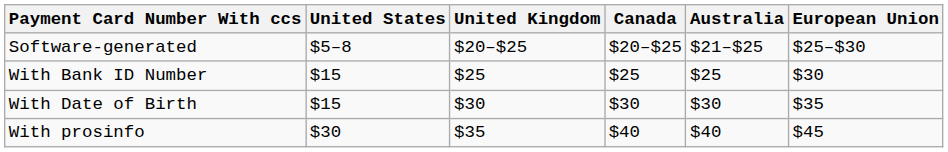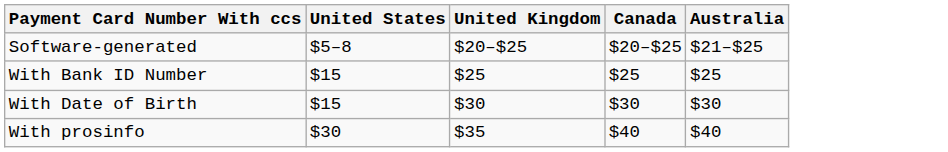 <table class="wikitable">
 <tr>
 <th>Payment Card Number With ccs</th>
 <th>United States</th>
 <th>United Kingdom</th>
 <th>Canada</th>
 <th>Australia</th>
-<th>European Union</th>
 </tr>
 <tr>
 <td>Software-generated</td>
 <td>$5–8</td>
 <td>$20–$25</td>
 <td>$20–$25</td>
 <td>$21–$25</td>
-<td>$25–$30</td>
 </tr>
 <tr>
 <td>With Bank ID Number</td>
 <td>$15</td>
 <td>$25</td>
 <td>$25</td>
 <td>$25</td>
-<td>$30</td>
 </tr>
 <tr>
 <td>With Date of Birth</td>
 <td>$15</td>
 <td>$30</td>
 <td>$30</td>
 <td>$30</td>
-<td>$35</td>
 </tr>
 <tr>
 <td>With prosinfo</td>
 <td>$30</td>
 <td>$35</td>
 <td>$40</td>
 <td>$40</td>
-<td>$45</td>
 </tr>
 </table>
